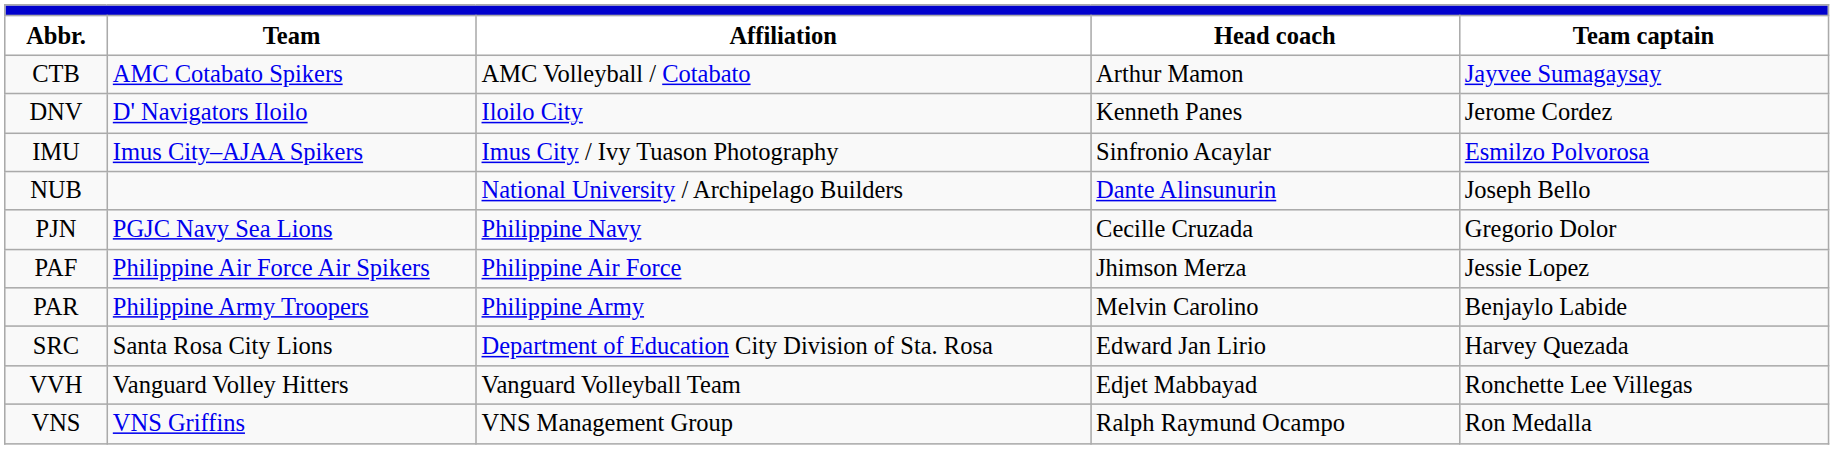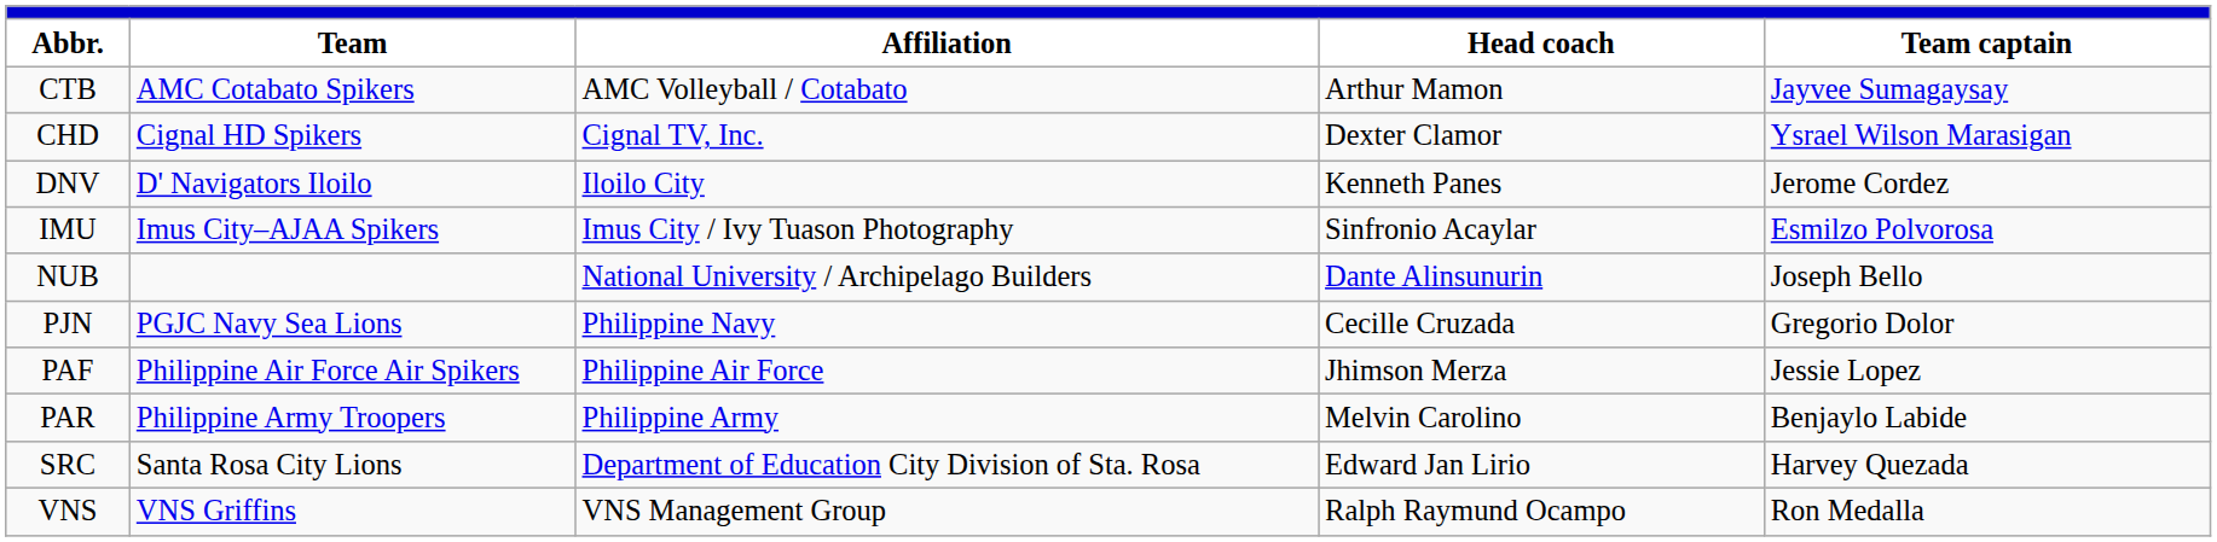 <table class="wikitable" style="font-size:100%">
 <tr>
 <th style=background:#0000CD colspan="5"><span></span></th>
 </tr>
 <tr>
 <th style="background:white; width:5%">Abbr.</th>
 <th style="background:white; width:18%">Team</th>
 <th style="background:white; width:30%">Affiliation</th>
 <th style="background:white; width:18%">Head coach</th>
 <th style="background:white; width:18%">Team captain</th>
 </tr>
 <tr>
 <td style="text-align:center;">CTB</td>
 <td> <a href='#'>AMC Cotabato Spikers</a></td>
 <td>AMC Volleyball / <a href='#'>Cotabato</a></td>
 <td>Arthur Mamon</td>
 <td><a href='#'>Jayvee Sumagaysay</a></td>
+</tr>
+<tr>
+<td style="text-align:center;">CHD</td>
+<td> <a href='#'>Cignal HD Spikers</a></td>
+<td><a href='#'>Cignal TV, Inc.</a></td>
+<td>Dexter Clamor</td>
+<td><a href='#'>Ysrael Wilson Marasigan</a></td>
 </tr>
 <tr>
 <td style="text-align:center;">DNV</td>
 <td> <a href='#'>D' Navigators Iloilo</a></td>
 <td><a href='#'>Iloilo City</a></td>
 <td>Kenneth Panes</td>
 <td>Jerome Cordez</td>
 </tr>
 <tr>
 <td style="text-align:center;">IMU</td>
 <td> <a href='#'>Imus City–AJAA Spikers</a></td>
 <td><a href='#'>Imus City</a> / Ivy Tuason Photography</td>
 <td>Sinfronio Acaylar</td>
 <td><a href='#'>Esmilzo Polvorosa</a></td>
 </tr>
 <tr>
 <td style="text-align:center;">NUB</td>
 <td></td>
 <td><a href='#'>National University</a> / Archipelago Builders</td>
 <td><a href='#'>Dante Alinsunurin</a></td>
 <td>Joseph Bello</td>
 </tr>
 <tr>
 <td style="text-align:center;">PJN</td>
 <td> <a href='#'>PGJC Navy Sea Lions</a></td>
 <td><a href='#'>Philippine Navy</a></td>
 <td>Cecille Cruzada</td>
 <td>Gregorio Dolor</td>
 </tr>
 <tr>
 <td style="text-align:center;">PAF</td>
 <td> <a href='#'>Philippine Air Force Air Spikers</a></td>
 <td><a href='#'>Philippine Air Force</a></td>
 <td>Jhimson Merza</td>
 <td>Jessie Lopez</td>
 </tr>
 <tr>
 <td style="text-align:center;">PAR</td>
 <td> <a href='#'>Philippine Army Troopers</a></td>
 <td><a href='#'>Philippine Army</a></td>
 <td>Melvin Carolino</td>
 <td>Benjaylo Labide</td>
 </tr>
 <tr>
 <td style="text-align:center;">SRC</td>
 <td> Santa Rosa City Lions</td>
 <td><a href='#'>Department of Education</a> City Division of Sta. Rosa</td>
 <td>Edward Jan Lirio</td>
 <td>Harvey Quezada</td>
 </tr>
 <tr>
-<td style="text-align:center;">VVH</td>
-<td> Vanguard Volley Hitters</td>
-<td>Vanguard Volleyball Team</td>
-<td>Edjet Mabbayad</td>
-<td>Ronchette Lee Villegas</td>
-</tr>
-<tr>
 <td style="text-align:center;">VNS</td>
 <td> <a href='#'>VNS Griffins</a></td>
 <td>VNS Management Group</td>
 <td>Ralph Raymund Ocampo</td>
 <td>Ron Medalla</td>
 </tr>
 </table>
